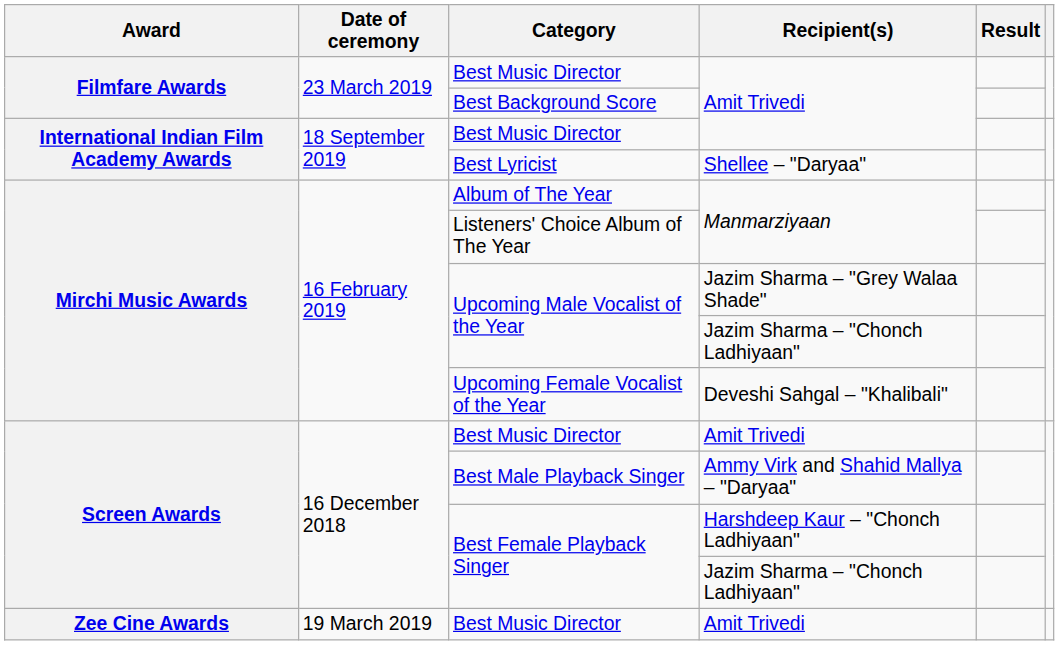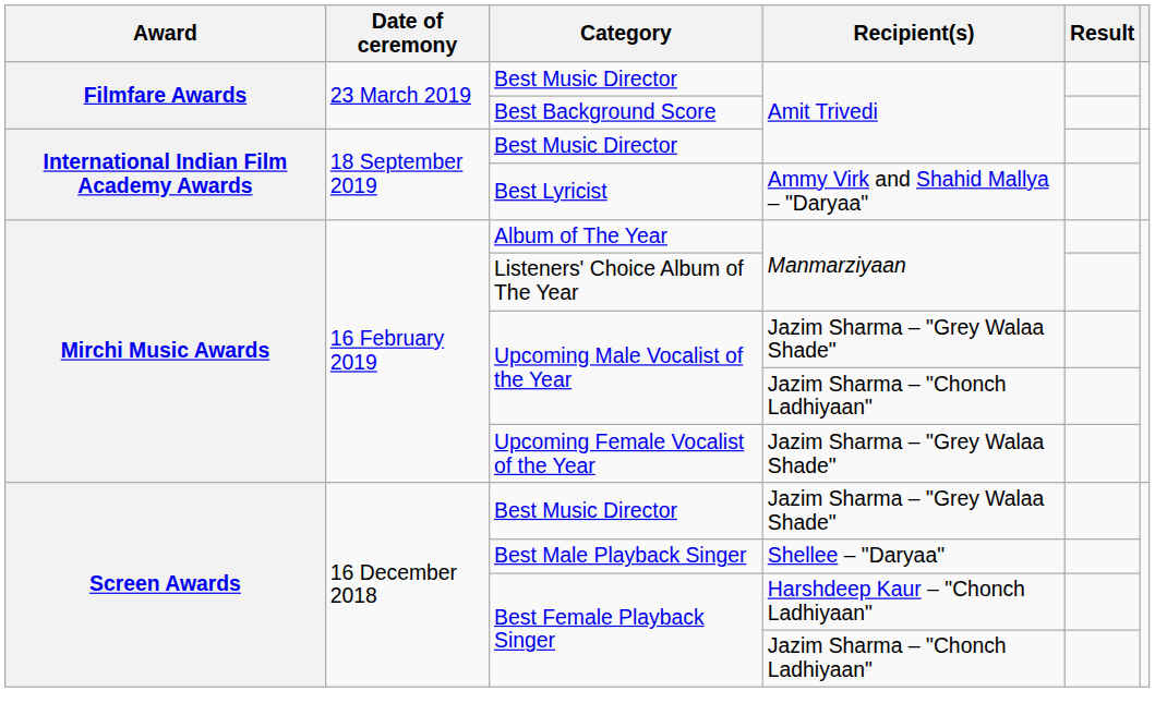 <table class="wikitable plainrowheaders sortable">
 <tr>
 <th scope="col">Award</th>
 <th scope="col">Date of ceremony</th>
 <th scope="col">Category</th>
 <th scope="col">Recipient(s)</th>
 <th scope="col">Result</th>
 <th scope="col" class="unsortable"></th>
 </tr>
 <tr>
 <th rowspan="2" scope="row"><a href='#'>Filmfare Awards</a></th>
 <td rowspan="2"><a href='#'>23 March 2019</a></td>
 <td><a href='#'>Best Music Director</a></td>
 <td rowspan="3"><a href='#'>Amit Trivedi</a></td>
 <td></td>
 <td rowspan="2" style="text-align:center;"><br></td>
 </tr>
 <tr>
 <td><a href='#'>Best Background Score</a></td>
 <td></td>
 </tr>
 <tr>
 <th rowspan="2" scope="row"><a href='#'>International Indian Film Academy Awards</a></th>
 <td rowspan="2"><a href='#'>18 September 2019</a></td>
 <td><a href='#'>Best Music Director</a></td>
 <td></td>
 <td rowspan="2" style="text-align:center;"></td>
 </tr>
 <tr>
 <td><a href='#'>Best Lyricist</a></td>
-<td><a href='#'>Shellee</a> – "Daryaa"</td>
+<td><a href='#'>Ammy Virk</a> and <a href='#'>Shahid Mallya</a> – "Daryaa"</td>
 <td></td>
 </tr>
 <tr>
 <th rowspan="5" scope="row"><a href='#'>Mirchi Music Awards</a></th>
 <td rowspan="5"><a href='#'>16 February 2019</a></td>
 <td><a href='#'>Album of The Year</a></td>
 <td rowspan="2"><em>Manmarziyaan</em></td>
 <td></td>
 <td rowspan="5" style="text-align:center;"><br></td>
 </tr>
 <tr>
 <td>Listeners' Choice Album of The Year</td>
 <td></td>
 </tr>
 <tr>
 <td rowspan="2"><a href='#'>Upcoming Male Vocalist of the Year</a></td>
 <td>Jazim Sharma – "Grey Walaa Shade"</td>
 <td></td>
 </tr>
 <tr>
 <td>Jazim Sharma – "Chonch Ladhiyaan"</td>
 <td></td>
 </tr>
 <tr>
 <td><a href='#'>Upcoming Female Vocalist of the Year</a></td>
-<td>Deveshi Sahgal – "Khalibali"</td>
+<td>Jazim Sharma – "Grey Walaa Shade"</td>
 <td></td>
 </tr>
 <tr>
 <th rowspan="4" scope="row"><a href='#'>Screen Awards</a></th>
 <td rowspan="4">16 December 2018</td>
 <td><a href='#'>Best Music Director</a></td>
-<td><a href='#'>Amit Trivedi</a></td>
+<td>Jazim Sharma – "Grey Walaa Shade"</td>
 <td></td>
 <td rowspan="4" style="text-align:center;"><br><br></td>
 </tr>
 <tr>
 <td><a href='#'>Best Male Playback Singer</a></td>
-<td><a href='#'>Ammy Virk</a> and <a href='#'>Shahid Mallya</a> – "Daryaa"</td>
+<td><a href='#'>Shellee</a> – "Daryaa"</td>
 <td></td>
 </tr>
 <tr>
 <td rowspan="2"><a href='#'>Best Female Playback Singer</a></td>
 <td><a href='#'>Harshdeep Kaur</a> – "Chonch Ladhiyaan"</td>
 <td></td>
 </tr>
 <tr>
 <td>Jazim Sharma – "Chonch Ladhiyaan"</td>
 <td></td>
 </tr>
-<tr>
-<th scope="row"><a href='#'>Zee Cine Awards</a></th>
-<td>19 March 2019</td>
-<td><a href='#'>Best Music Director</a></td>
-<td><a href='#'>Amit Trivedi</a></td>
-<td></td>
-<td style="text-align:center;"><br></td>
-</tr>
 </table>
